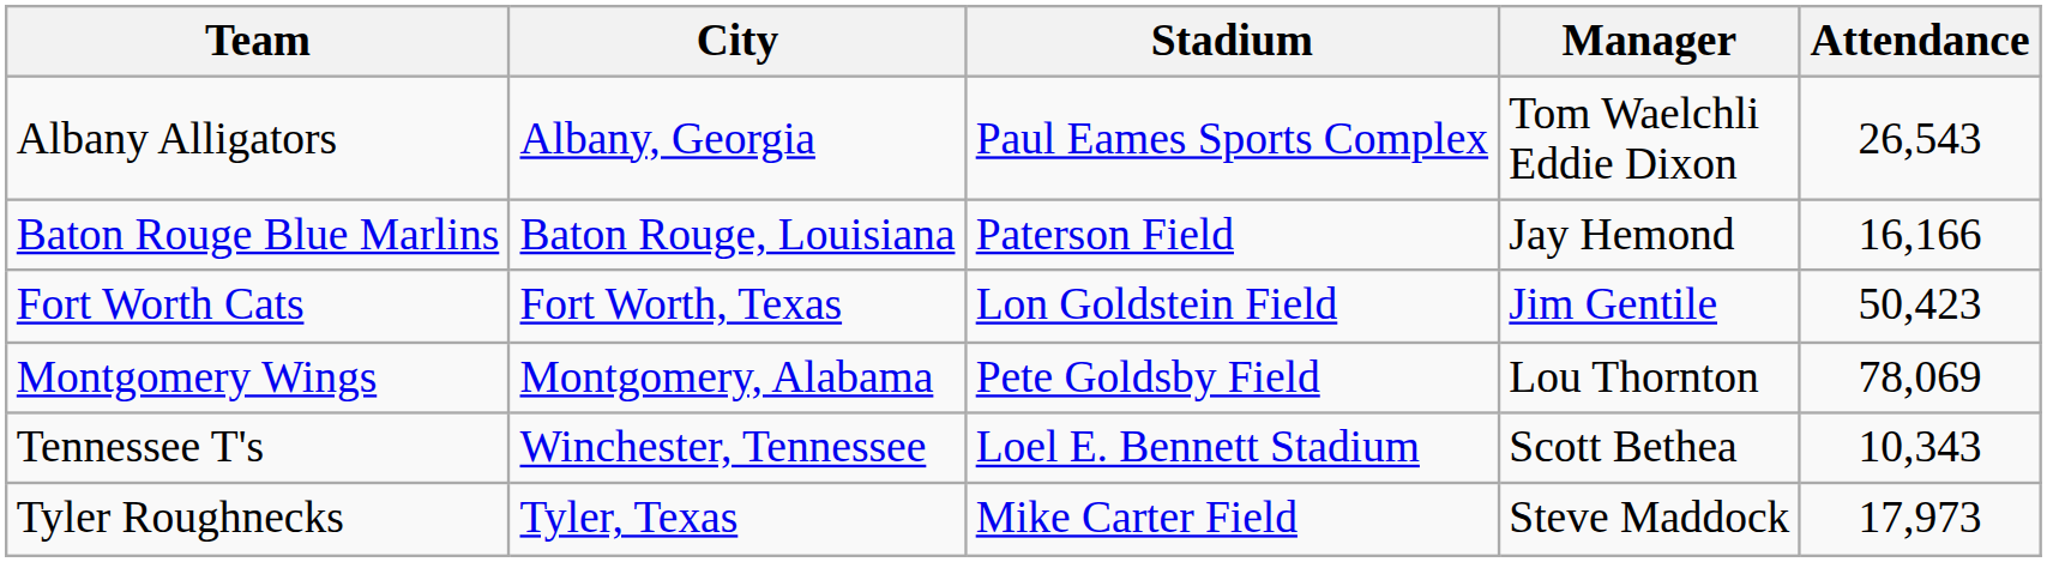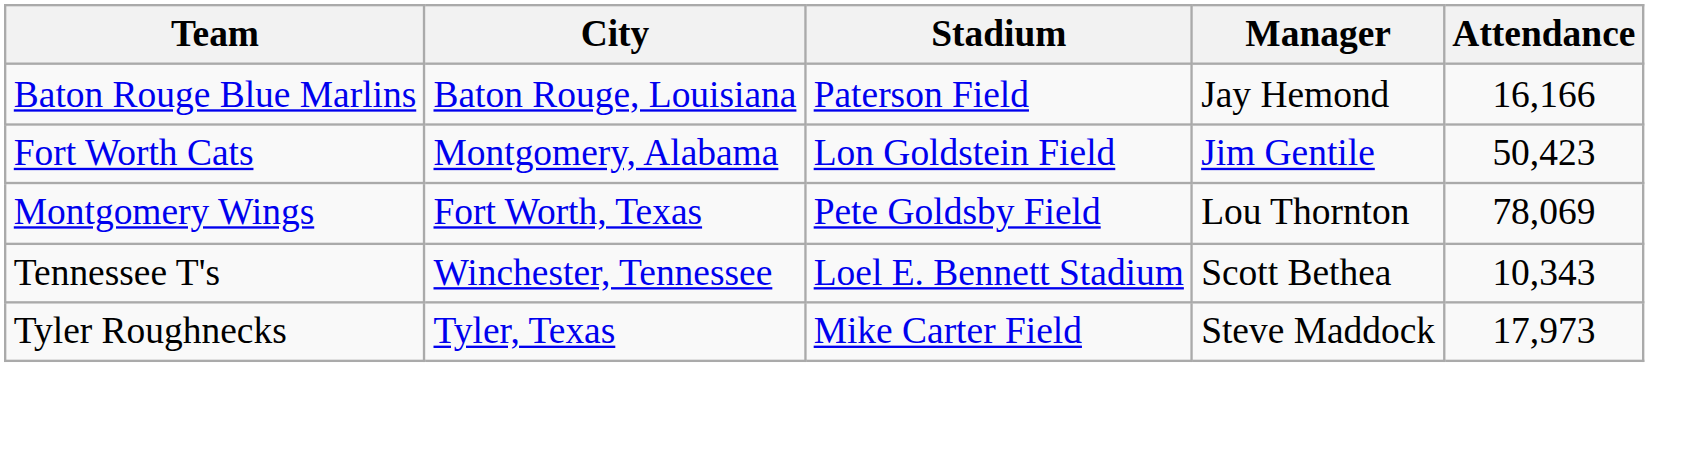 <table class="wikitable">
 <tr>
 <th>Team</th>
 <th>City</th>
 <th>Stadium</th>
 <th>Manager</th>
 <th>Attendance</th>
-</tr>
-<tr>
-<td>Albany Alligators</td>
-<td><a href='#'>Albany, Georgia</a></td>
-<td><a href='#'>Paul Eames Sports Complex</a></td>
-<td>Tom Waelchli<br>Eddie Dixon</td>
-<td align="center">26,543</td>
 </tr>
 <tr>
 <td><a href='#'>Baton Rouge Blue Marlins</a></td>
 <td><a href='#'>Baton Rouge, Louisiana</a></td>
 <td><a href='#'>Paterson Field</a></td>
 <td>Jay Hemond</td>
 <td align="center">16,166</td>
 </tr>
 <tr>
 <td><a href='#'>Fort Worth Cats</a></td>
-<td><a href='#'>Fort Worth, Texas</a></td>
+<td><a href='#'>Montgomery, Alabama</a></td>
 <td><a href='#'>Lon Goldstein Field</a></td>
 <td><a href='#'>Jim Gentile</a></td>
 <td align="center">50,423</td>
 </tr>
 <tr>
 <td><a href='#'>Montgomery Wings</a></td>
-<td><a href='#'>Montgomery, Alabama</a></td>
+<td><a href='#'>Fort Worth, Texas</a></td>
 <td><a href='#'>Pete Goldsby Field</a></td>
 <td>Lou Thornton</td>
 <td align="center">78,069</td>
 </tr>
 <tr>
 <td>Tennessee T's</td>
 <td><a href='#'>Winchester, Tennessee</a></td>
 <td><a href='#'>Loel E. Bennett Stadium</a></td>
 <td>Scott Bethea</td>
 <td align="center">10,343</td>
 </tr>
 <tr>
 <td>Tyler Roughnecks</td>
 <td><a href='#'>Tyler, Texas</a></td>
 <td><a href='#'>Mike Carter Field</a></td>
 <td>Steve Maddock</td>
 <td align="center">17,973</td>
 </tr>
 </table>
